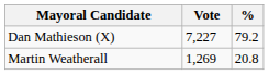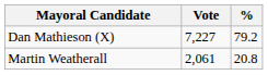 <table class="wikitable">
 <tr>
 <th bgcolor="#DDDDFF" width="200px">Mayoral Candidate </th>
 <th bgcolor="#DDDDFF" width="50px">Vote</th>
 <th bgcolor="#DDDDFF" width="30px">%</th>
 </tr>
 <tr>
 <td>Dan Mathieson (X)</td>
 <td>7,227</td>
 <td>79.2</td>
 </tr>
 <tr>
 <td>Martin Weatherall</td>
-<td>1,269</td>
+<td>2,061</td>
 <td>20.8</td>
 </tr>
 </table>
